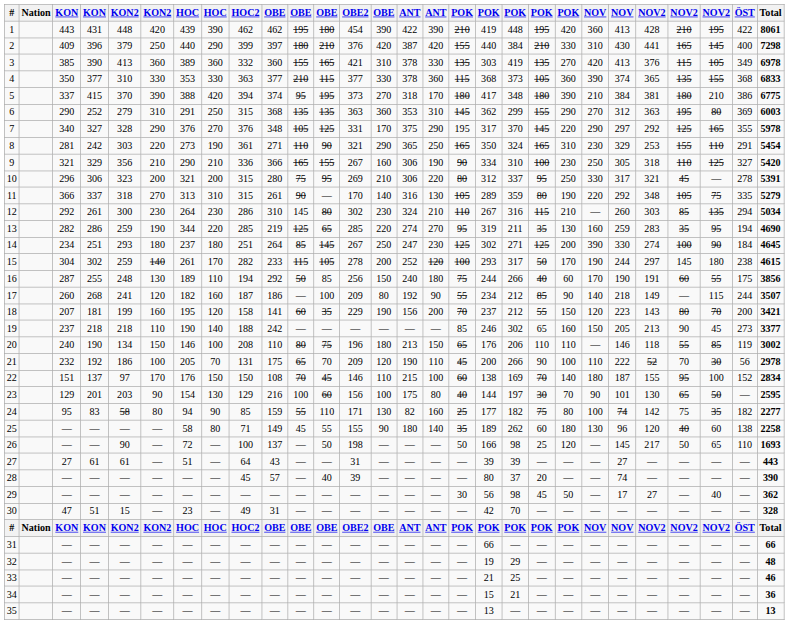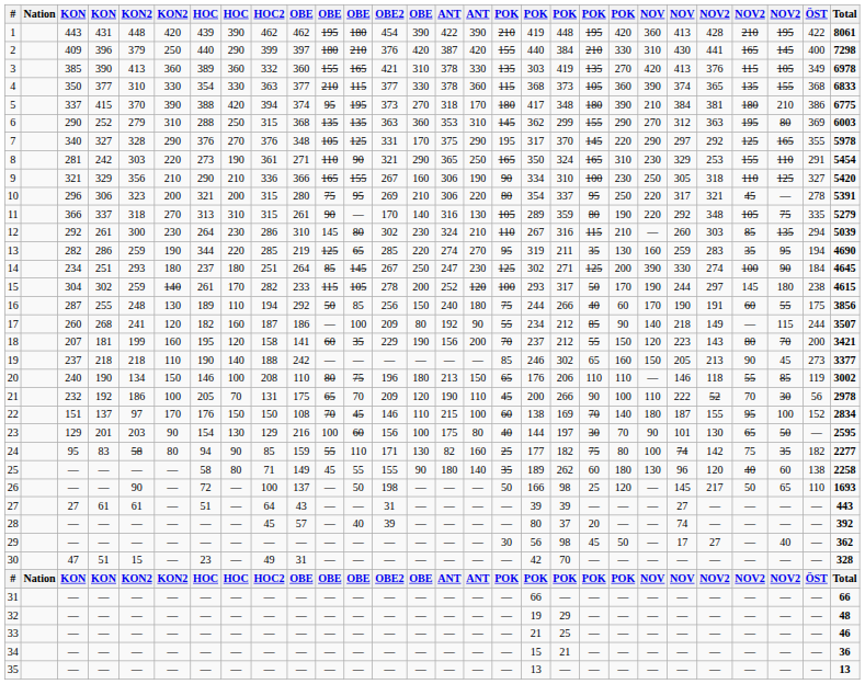 <table class="wikitable" style="text-align:center;font-size:90%">
 <tr>
 <th>#</th>
 <th>Nation</th>
 <th><strong><a href='#'>KON</a></strong> <br> <strong></strong></th>
 <th><strong><a href='#'>KON</a></strong> <br> <strong></strong></th>
 <th><strong><a href='#'>KON2</a></strong> <br> <strong></strong></th>
 <th><strong><a href='#'>KON2</a></strong> <br> <strong></strong></th>
 <th><strong><a href='#'>HOC</a></strong> <br> <strong></strong></th>
 <th><strong><a href='#'>HOC</a></strong> <br> <strong></strong></th>
 <th><strong><a href='#'>HOC2</a></strong> <br> <strong></strong></th>
 <th><strong><a href='#'>OBE</a></strong> <br> <strong></strong></th>
 <th><strong><a href='#'>OBE</a></strong> <br> <strong></strong></th>
 <th><strong><a href='#'>OBE</a></strong> <br> <strong></strong></th>
 <th><strong><a href='#'>OBE2</a></strong> <br> <strong></strong></th>
 <th><strong><a href='#'>OBE</a></strong> <br> <strong></strong></th>
 <th><strong><a href='#'>ANT</a></strong> <br> <strong></strong></th>
 <th><strong><a href='#'>ANT</a></strong> <br> <strong></strong></th>
 <th><strong><a href='#'>POK</a></strong> <br> <strong></strong></th>
 <th><strong><a href='#'>POK</a></strong> <br> <strong></strong></th>
 <th><strong><a href='#'>POK</a></strong> <br> <strong></strong></th>
 <th><strong><a href='#'>POK</a></strong> <br> <strong></strong></th>
 <th><strong><a href='#'>POK</a></strong> <br> <strong></strong></th>
 <th><strong><a href='#'>NOV</a></strong> <br> <strong></strong></th>
 <th><strong><a href='#'>NOV</a></strong> <br> <strong></strong></th>
 <th><strong><a href='#'>NOV2</a></strong> <br> <strong></strong></th>
 <th><strong><a href='#'>NOV2</a></strong> <br> <strong></strong></th>
 <th><strong><a href='#'>NOV2</a></strong> <br> <strong></strong></th>
 <th><strong><a href='#'>ÖST</a></strong> <br> <strong></strong></th>
 <th>Total</th>
 </tr>
 <tr>
 <td>1</td>
 <td align="left"></td>
 <td>443</td>
 <td>431</td>
 <td>448</td>
 <td>420</td>
 <td>439</td>
 <td>390</td>
 <td>462</td>
 <td>462</td>
 <td><s>195</s></td>
 <td><s>180</s></td>
 <td>454</td>
 <td>390</td>
 <td>422</td>
 <td>390</td>
 <td><s>210</s></td>
 <td>419</td>
 <td>448</td>
 <td><s>195</s></td>
 <td>420</td>
 <td>360</td>
 <td>413</td>
 <td>428</td>
 <td><s>210</s></td>
 <td><s>195</s></td>
 <td>422</td>
 <td><strong>8061</strong></td>
 </tr>
 <tr>
 <td>2</td>
 <td align="left"></td>
 <td>409</td>
 <td>396</td>
 <td>379</td>
 <td>250</td>
 <td>440</td>
 <td>290</td>
 <td>399</td>
 <td>397</td>
 <td><s>180</s></td>
 <td><s>210</s></td>
 <td>376</td>
 <td>420</td>
 <td>387</td>
 <td>420</td>
 <td><s>155</s></td>
 <td>440</td>
 <td>384</td>
 <td><s>210</s></td>
 <td>330</td>
 <td>310</td>
 <td>430</td>
 <td>441</td>
 <td><s>165</s></td>
 <td><s>145</s></td>
 <td>400</td>
 <td><strong>7298</strong></td>
 </tr>
 <tr>
 <td>3</td>
 <td align="left"></td>
 <td>385</td>
 <td>390</td>
 <td>413</td>
 <td>360</td>
 <td>389</td>
 <td>360</td>
 <td>332</td>
 <td>360</td>
 <td><s>155</s></td>
 <td><s>165</s></td>
 <td>421</td>
 <td>310</td>
 <td>378</td>
 <td>330</td>
 <td><s>135</s></td>
 <td>303</td>
 <td>419</td>
 <td><s>135</s></td>
 <td>270</td>
 <td>420</td>
 <td>413</td>
 <td>376</td>
 <td><s>115</s></td>
 <td><s>105</s></td>
 <td>349</td>
 <td><strong>6978</strong></td>
 </tr>
 <tr>
 <td>4</td>
 <td align="left"></td>
 <td>350</td>
 <td>377</td>
 <td>310</td>
 <td>330</td>
-<td>353</td>
+<td>354</td>
 <td>330</td>
 <td>363</td>
 <td>377</td>
 <td><s>210</s></td>
 <td><s>115</s></td>
 <td>377</td>
 <td>330</td>
 <td>378</td>
 <td>360</td>
 <td><s>115</s></td>
 <td>368</td>
 <td>373</td>
 <td><s>105</s></td>
 <td>360</td>
 <td>390</td>
 <td>374</td>
 <td>365</td>
 <td><s>135</s></td>
 <td><s>155</s></td>
 <td>368</td>
 <td><strong>6833</strong></td>
 </tr>
 <tr>
 <td>5</td>
 <td align="left"></td>
 <td>337</td>
 <td>415</td>
 <td>370</td>
 <td>390</td>
 <td>388</td>
 <td>420</td>
 <td>394</td>
 <td>374</td>
 <td><s>95</s></td>
 <td><s>195</s></td>
 <td>373</td>
 <td>270</td>
 <td>318</td>
 <td>170</td>
 <td><s>180</s></td>
 <td>417</td>
 <td>348</td>
 <td><s>180</s></td>
 <td>390</td>
 <td>210</td>
 <td>384</td>
 <td>381</td>
 <td><s>180</s></td>
 <td>210</td>
 <td>386</td>
 <td><strong>6775</strong></td>
 </tr>
 <tr>
 <td>6</td>
 <td align="left"></td>
 <td>290</td>
 <td>252</td>
 <td>279</td>
 <td>310</td>
-<td>291</td>
+<td>288</td>
 <td>250</td>
 <td>315</td>
 <td>368</td>
 <td><s>135</s></td>
 <td><s>135</s></td>
 <td>363</td>
 <td>360</td>
 <td>353</td>
 <td>310</td>
 <td><s>145</s></td>
 <td>362</td>
 <td>299</td>
 <td><s>155</s></td>
 <td>290</td>
 <td>270</td>
 <td>312</td>
 <td>363</td>
 <td><s>195</s></td>
 <td><s>80</s></td>
 <td>369</td>
 <td><strong>6003</strong></td>
 </tr>
 <tr>
 <td>7</td>
 <td align="left"></td>
 <td>340</td>
 <td>327</td>
 <td>328</td>
 <td>290</td>
 <td>376</td>
 <td>270</td>
 <td>376</td>
 <td>348</td>
 <td><s>105</s></td>
 <td><s>125</s></td>
 <td>331</td>
 <td>170</td>
 <td>375</td>
 <td>290</td>
 <td>195</td>
 <td>317</td>
 <td>370</td>
 <td><s>145</s></td>
 <td>220</td>
 <td>290</td>
 <td>297</td>
 <td>292</td>
 <td><s>125</s></td>
 <td><s>165</s></td>
 <td>355</td>
 <td><strong>5978</strong></td>
 </tr>
 <tr>
 <td>8</td>
 <td align="left"></td>
 <td>281</td>
 <td>242</td>
 <td>303</td>
 <td>220</td>
 <td>273</td>
 <td>190</td>
 <td>361</td>
 <td>271</td>
 <td><s>110</s></td>
 <td><s>90</s></td>
 <td>321</td>
 <td>290</td>
 <td>365</td>
 <td>250</td>
 <td><s>165</s></td>
 <td>350</td>
 <td>324</td>
 <td><s>165</s></td>
 <td>310</td>
 <td>230</td>
 <td>329</td>
 <td>253</td>
 <td><s>155</s></td>
 <td><s>110</s></td>
 <td>291</td>
 <td><strong>5454</strong></td>
 </tr>
 <tr>
 <td>9</td>
 <td align="left"></td>
 <td>321</td>
 <td>329</td>
 <td>356</td>
 <td>210</td>
 <td>290</td>
 <td>210</td>
 <td>336</td>
 <td>366</td>
 <td><s>165</s></td>
 <td><s>155</s></td>
 <td>267</td>
 <td>160</td>
 <td>306</td>
 <td>190</td>
 <td><s>90</s></td>
 <td>334</td>
 <td>310</td>
 <td><s>100</s></td>
 <td>230</td>
 <td>250</td>
 <td>305</td>
 <td>318</td>
 <td><s>110</s></td>
 <td><s>125</s></td>
 <td>327</td>
 <td><strong>5420</strong></td>
 </tr>
 <tr>
 <td>10</td>
 <td align="left"></td>
 <td>296</td>
 <td>306</td>
 <td>323</td>
 <td>200</td>
 <td>321</td>
 <td>200</td>
 <td>315</td>
 <td>280</td>
 <td><s>75</s></td>
 <td><s>95</s></td>
 <td>269</td>
 <td>210</td>
 <td>306</td>
 <td>220</td>
 <td><s>80</s></td>
-<td>312</td>
+<td>354</td>
 <td>337</td>
 <td><s>95</s></td>
 <td>250</td>
-<td>330</td>
+<td>220</td>
 <td>317</td>
 <td>321</td>
 <td><s>45</s></td>
 <td>—</td>
 <td>278</td>
 <td><strong>5391</strong></td>
 </tr>
 <tr>
 <td>11</td>
 <td align="left"></td>
 <td>366</td>
 <td>337</td>
 <td>318</td>
 <td>270</td>
 <td>313</td>
 <td>310</td>
 <td>315</td>
 <td>261</td>
 <td><s>90</s></td>
 <td>—</td>
 <td>170</td>
 <td>140</td>
 <td>316</td>
 <td>130</td>
 <td><s>105</s></td>
 <td>289</td>
 <td>359</td>
 <td><s>80</s></td>
 <td>190</td>
 <td>220</td>
 <td>292</td>
 <td>348</td>
 <td><s>105</s></td>
 <td><s>75</s></td>
 <td>335</td>
 <td><strong>5279</strong></td>
 </tr>
 <tr>
 <td>12</td>
 <td align="left"></td>
 <td>292</td>
 <td>261</td>
 <td>300</td>
 <td>230</td>
 <td>264</td>
 <td>230</td>
 <td>286</td>
 <td>310</td>
 <td>145</td>
 <td><s>80</s></td>
 <td>302</td>
 <td>230</td>
 <td>324</td>
 <td>210</td>
 <td><s>110</s></td>
 <td>267</td>
 <td>316</td>
 <td><s>115</s></td>
 <td>210</td>
 <td>—</td>
 <td>260</td>
 <td>303</td>
 <td><s>85</s></td>
 <td><s>135</s></td>
 <td>294</td>
-<td><strong>5034</strong></td>
+<td><strong>5039</strong></td>
 </tr>
 <tr>
 <td>13</td>
 <td align="left"></td>
 <td>282</td>
 <td>286</td>
 <td>259</td>
 <td>190</td>
 <td>344</td>
 <td>220</td>
 <td>285</td>
 <td>219</td>
 <td><s>125</s></td>
 <td><s>65</s></td>
 <td>285</td>
 <td>220</td>
 <td>274</td>
 <td>270</td>
 <td><s>95</s></td>
 <td>319</td>
 <td>211</td>
 <td><s>35</s></td>
 <td>130</td>
 <td>160</td>
 <td>259</td>
 <td>283</td>
 <td><s>35</s></td>
 <td><s>95</s></td>
 <td>194</td>
 <td><strong>4690</strong></td>
 </tr>
 <tr>
 <td>14</td>
 <td align="left"></td>
 <td>234</td>
 <td>251</td>
 <td>293</td>
 <td>180</td>
 <td>237</td>
 <td>180</td>
 <td>251</td>
 <td>264</td>
 <td><s>85</s></td>
 <td><s>145</s></td>
 <td>267</td>
 <td>250</td>
 <td>247</td>
 <td>230</td>
 <td><s>125</s></td>
 <td>302</td>
 <td>271</td>
 <td><s>125</s></td>
 <td>200</td>
 <td>390</td>
 <td>330</td>
 <td>274</td>
 <td><s>100</s></td>
 <td><s>90</s></td>
 <td>184</td>
 <td><strong>4645</strong></td>
 </tr>
 <tr>
 <td>15</td>
 <td align="left"></td>
 <td>304</td>
 <td>302</td>
 <td>259</td>
 <td><s>140</s></td>
 <td>261</td>
 <td>170</td>
 <td>282</td>
 <td>233</td>
 <td><s>115</s></td>
 <td><s>105</s></td>
 <td>278</td>
 <td>200</td>
 <td>252</td>
 <td><s>120</s></td>
 <td><s>100</s></td>
 <td>293</td>
 <td>317</td>
 <td><s>50</s></td>
 <td>170</td>
 <td>190</td>
 <td>244</td>
 <td>297</td>
 <td>145</td>
 <td>180</td>
 <td>238</td>
 <td><strong>4615</strong></td>
 </tr>
 <tr>
 <td>16</td>
 <td align="left"></td>
 <td>287</td>
 <td>255</td>
 <td>248</td>
 <td>130</td>
 <td>189</td>
 <td>110</td>
 <td>194</td>
 <td>292</td>
 <td><s>50</s></td>
 <td>85</td>
 <td>256</td>
 <td>150</td>
 <td>240</td>
 <td>180</td>
 <td><s>75</s></td>
 <td>244</td>
 <td>266</td>
 <td><s>40</s></td>
 <td>60</td>
 <td>170</td>
 <td>190</td>
 <td>191</td>
 <td><s>60</s></td>
 <td><s>55</s></td>
 <td>175</td>
 <td><strong>3856</strong></td>
 </tr>
 <tr>
 <td>17</td>
 <td align="left"></td>
 <td>260</td>
 <td>268</td>
 <td>241</td>
 <td>120</td>
 <td>182</td>
 <td>160</td>
 <td>187</td>
 <td>186</td>
 <td>—</td>
 <td>100</td>
 <td>209</td>
 <td>80</td>
 <td>192</td>
 <td>90</td>
 <td><s>55</s></td>
 <td>234</td>
 <td>212</td>
 <td><s>85</s></td>
 <td>90</td>
 <td>140</td>
 <td>218</td>
 <td>149</td>
 <td>—</td>
 <td>115</td>
 <td>244</td>
 <td><strong>3507</strong></td>
 </tr>
 <tr>
 <td>18</td>
 <td align="left"></td>
 <td>207</td>
 <td>181</td>
 <td>199</td>
 <td>160</td>
 <td>195</td>
 <td>120</td>
 <td>158</td>
 <td>141</td>
 <td><s>60</s></td>
 <td><s>35</s></td>
 <td>229</td>
 <td>190</td>
 <td>156</td>
 <td>200</td>
 <td><s>70</s></td>
 <td>237</td>
 <td>212</td>
 <td><s>55</s></td>
 <td>150</td>
 <td>120</td>
 <td>223</td>
 <td>143</td>
 <td><s>80</s></td>
 <td><s>70</s></td>
 <td>200</td>
 <td><strong>3421</strong></td>
 </tr>
 <tr>
 <td>19</td>
 <td align="left"></td>
 <td>237</td>
 <td>218</td>
 <td>218</td>
 <td>110</td>
 <td>190</td>
 <td>140</td>
 <td>188</td>
 <td>242</td>
 <td>—</td>
 <td>—</td>
 <td>—</td>
 <td>—</td>
 <td>—</td>
 <td>—</td>
 <td>85</td>
 <td>246</td>
 <td>302</td>
 <td>65</td>
 <td>160</td>
 <td>150</td>
 <td>205</td>
 <td>213</td>
 <td>90</td>
 <td>45</td>
 <td>273</td>
 <td><strong>3377</strong></td>
 </tr>
 <tr>
 <td>20</td>
 <td align="left"></td>
 <td>240</td>
 <td>190</td>
 <td>134</td>
 <td>150</td>
 <td>146</td>
 <td>100</td>
 <td>208</td>
 <td>110</td>
 <td><s>80</s></td>
 <td><s>75</s></td>
 <td>196</td>
 <td>180</td>
 <td>213</td>
 <td>150</td>
 <td><s>65</s></td>
 <td>176</td>
 <td>206</td>
 <td>110</td>
 <td>110</td>
 <td>—</td>
 <td>146</td>
 <td>118</td>
 <td><s>55</s></td>
 <td><s>85</s></td>
 <td>119</td>
 <td><strong>3002</strong></td>
 </tr>
 <tr>
 <td>21</td>
 <td align="left"></td>
 <td>232</td>
 <td>192</td>
 <td>186</td>
 <td>100</td>
 <td>205</td>
 <td>70</td>
 <td>131</td>
 <td>175</td>
 <td><s>65</s></td>
 <td>70</td>
 <td>209</td>
 <td>120</td>
 <td>190</td>
 <td>110</td>
 <td><s>45</s></td>
 <td>200</td>
 <td>266</td>
 <td>90</td>
 <td>100</td>
 <td>110</td>
 <td>222</td>
 <td><s>52</s></td>
 <td>70</td>
 <td><s>30</s></td>
 <td>56</td>
 <td><strong>2978</strong></td>
 </tr>
 <tr>
 <td>22</td>
 <td align="left"></td>
 <td>151</td>
 <td>137</td>
 <td>97</td>
 <td>170</td>
 <td>176</td>
 <td>150</td>
 <td>150</td>
 <td>108</td>
 <td><s>70</s></td>
 <td><s>45</s></td>
 <td>146</td>
 <td>110</td>
 <td>215</td>
 <td>100</td>
 <td><s>60</s></td>
 <td>138</td>
 <td>169</td>
 <td><s>70</s></td>
 <td>140</td>
 <td>180</td>
 <td>187</td>
 <td>155</td>
 <td><s>95</s></td>
 <td>100</td>
 <td>152</td>
 <td><strong>2834</strong></td>
 </tr>
 <tr>
 <td>23</td>
 <td align="left"></td>
 <td>129</td>
 <td>201</td>
 <td>203</td>
 <td>90</td>
 <td>154</td>
 <td>130</td>
 <td>129</td>
 <td>216</td>
 <td>100</td>
 <td><s>60</s></td>
 <td>156</td>
 <td>100</td>
 <td>175</td>
 <td>80</td>
 <td><s>40</s></td>
 <td>144</td>
 <td>197</td>
 <td><s>30</s></td>
 <td>70</td>
 <td>90</td>
 <td>101</td>
 <td>130</td>
 <td><s>65</s></td>
 <td><s>50</s></td>
 <td>—</td>
 <td><strong>2595</strong></td>
 </tr>
 <tr>
 <td>24</td>
 <td align="left"></td>
 <td>95</td>
 <td>83</td>
 <td><s>58</s></td>
 <td>80</td>
 <td>94</td>
 <td>90</td>
 <td>85</td>
 <td>159</td>
 <td><s>55</s></td>
 <td>110</td>
 <td>171</td>
 <td>130</td>
 <td>82</td>
 <td>160</td>
 <td><s>25</s></td>
 <td>177</td>
 <td>182</td>
 <td><s>75</s></td>
 <td>80</td>
 <td>100</td>
 <td><s>74</s></td>
 <td>142</td>
 <td>75</td>
 <td><s>35</s></td>
 <td>182</td>
 <td><strong>2277</strong></td>
 </tr>
 <tr>
 <td>25</td>
 <td align="left"></td>
 <td>—</td>
 <td>—</td>
 <td>—</td>
 <td>—</td>
 <td>58</td>
 <td>80</td>
 <td>71</td>
 <td>149</td>
 <td>45</td>
 <td>55</td>
 <td>155</td>
 <td>90</td>
 <td>180</td>
 <td>140</td>
 <td><s>35</s></td>
 <td>189</td>
 <td>262</td>
 <td>60</td>
 <td>180</td>
 <td>130</td>
 <td>96</td>
 <td>120</td>
 <td><s>40</s></td>
 <td>60</td>
 <td>138</td>
 <td><strong>2258</strong></td>
 </tr>
 <tr>
 <td>26</td>
 <td align="left"></td>
 <td>—</td>
 <td>—</td>
 <td>90</td>
 <td>—</td>
 <td>72</td>
 <td>—</td>
 <td>100</td>
 <td>137</td>
 <td>—</td>
 <td>50</td>
 <td>198</td>
 <td>—</td>
 <td>—</td>
 <td>—</td>
 <td>50</td>
 <td>166</td>
 <td>98</td>
 <td>25</td>
 <td>120</td>
 <td>—</td>
 <td>145</td>
 <td>217</td>
 <td>50</td>
 <td>65</td>
 <td>110</td>
 <td><strong>1693</strong></td>
 </tr>
 <tr>
 <td>27</td>
 <td align="left"></td>
 <td>27</td>
 <td>61</td>
 <td>61</td>
 <td>—</td>
 <td>51</td>
 <td>—</td>
 <td>64</td>
 <td>43</td>
 <td>—</td>
 <td>—</td>
 <td>31</td>
 <td>—</td>
 <td>—</td>
 <td>—</td>
 <td>—</td>
 <td>39</td>
 <td>39</td>
 <td>—</td>
 <td>—</td>
 <td>—</td>
 <td>27</td>
 <td>—</td>
 <td>—</td>
 <td>—</td>
 <td>—</td>
 <td><strong>443</strong></td>
 </tr>
 <tr>
 <td>28</td>
 <td align="left"></td>
 <td>—</td>
 <td>—</td>
 <td>—</td>
 <td>—</td>
 <td>—</td>
 <td>—</td>
 <td>45</td>
 <td>57</td>
 <td>—</td>
 <td>40</td>
 <td>39</td>
 <td>—</td>
 <td>—</td>
 <td>—</td>
 <td>—</td>
 <td>80</td>
 <td>37</td>
 <td>20</td>
 <td>—</td>
 <td>—</td>
 <td>74</td>
 <td>—</td>
 <td>—</td>
 <td>—</td>
 <td>—</td>
-<td><strong>390</strong></td>
+<td><strong>392</strong></td>
 </tr>
 <tr>
 <td>29</td>
 <td align="left"></td>
 <td>—</td>
 <td>—</td>
 <td>—</td>
 <td>—</td>
 <td>—</td>
 <td>—</td>
 <td>—</td>
 <td>—</td>
 <td>—</td>
 <td>—</td>
 <td>—</td>
 <td>—</td>
 <td>—</td>
 <td>—</td>
 <td>30</td>
 <td>56</td>
 <td>98</td>
 <td>45</td>
 <td>50</td>
 <td>—</td>
 <td>17</td>
 <td>27</td>
 <td>—</td>
 <td>40</td>
 <td>—</td>
 <td><strong>362</strong></td>
 </tr>
 <tr>
 <td>30</td>
 <td align="left"></td>
 <td>47</td>
 <td>51</td>
 <td>15</td>
 <td>—</td>
 <td>23</td>
 <td>—</td>
 <td>49</td>
 <td>31</td>
 <td>—</td>
 <td>—</td>
 <td>—</td>
 <td>—</td>
 <td>—</td>
 <td>—</td>
 <td>—</td>
 <td>42</td>
 <td>70</td>
 <td>—</td>
 <td>—</td>
 <td>—</td>
 <td>—</td>
 <td>—</td>
 <td>—</td>
 <td>—</td>
 <td>—</td>
 <td><strong>328</strong></td>
 </tr>
 <tr>
 <th>#</th>
 <th>Nation</th>
 <th><strong><a href='#'>KON</a></strong> <br> <strong></strong></th>
 <th><strong><a href='#'>KON</a></strong> <br> <strong></strong></th>
 <th><strong><a href='#'>KON2</a></strong> <br> <strong></strong></th>
 <th><strong><a href='#'>KON2</a></strong> <br> <strong></strong></th>
 <th><strong><a href='#'>HOC</a></strong> <br> <strong></strong></th>
 <th><strong><a href='#'>HOC</a></strong> <br> <strong></strong></th>
 <th><strong><a href='#'>HOC2</a></strong> <br> <strong></strong></th>
 <th><strong><a href='#'>OBE</a></strong> <br> <strong></strong></th>
 <th><strong><a href='#'>OBE</a></strong> <br> <strong></strong></th>
 <th><strong><a href='#'>OBE</a></strong> <br> <strong></strong></th>
 <th><strong><a href='#'>OBE2</a></strong> <br> <strong></strong></th>
 <th><strong><a href='#'>OBE</a></strong> <br> <strong></strong></th>
 <th><strong><a href='#'>ANT</a></strong> <br> <strong></strong></th>
 <th><strong><a href='#'>ANT</a></strong> <br> <strong></strong></th>
 <th><strong><a href='#'>POK</a></strong> <br> <strong></strong></th>
 <th><strong><a href='#'>POK</a></strong> <br> <strong></strong></th>
 <th><strong><a href='#'>POK</a></strong> <br> <strong></strong></th>
 <th><strong><a href='#'>POK</a></strong> <br> <strong></strong></th>
 <th><strong><a href='#'>POK</a></strong> <br> <strong></strong></th>
 <th><strong><a href='#'>NOV</a></strong> <br> <strong></strong></th>
 <th><strong><a href='#'>NOV</a></strong> <br> <strong></strong></th>
 <th><strong><a href='#'>NOV2</a></strong> <br> <strong></strong></th>
 <th><strong><a href='#'>NOV2</a></strong> <br> <strong></strong></th>
 <th><strong><a href='#'>NOV2</a></strong> <br> <strong></strong></th>
 <th><strong><a href='#'>ÖST</a></strong> <br> <strong></strong></th>
 <th>Total</th>
 </tr>
 <tr>
 <td>31</td>
 <td align="left"></td>
 <td>—</td>
 <td>—</td>
 <td>—</td>
 <td>—</td>
 <td>—</td>
 <td>—</td>
 <td>—</td>
 <td>—</td>
 <td>—</td>
 <td>—</td>
 <td>—</td>
 <td>—</td>
 <td>—</td>
 <td>—</td>
 <td>—</td>
 <td>66</td>
 <td>—</td>
 <td>—</td>
 <td>—</td>
 <td>—</td>
 <td>—</td>
 <td>—</td>
 <td>—</td>
 <td>—</td>
 <td>—</td>
 <td><strong>66</strong></td>
 </tr>
 <tr>
 <td>32</td>
 <td align="left"></td>
 <td>—</td>
 <td>—</td>
 <td>—</td>
 <td>—</td>
 <td>—</td>
 <td>—</td>
 <td>—</td>
 <td>—</td>
 <td>—</td>
 <td>—</td>
 <td>—</td>
 <td>—</td>
 <td>—</td>
 <td>—</td>
 <td>—</td>
 <td>19</td>
 <td>29</td>
 <td>—</td>
 <td>—</td>
 <td>—</td>
 <td>—</td>
 <td>—</td>
 <td>—</td>
 <td>—</td>
 <td>—</td>
 <td><strong>48</strong></td>
 </tr>
 <tr>
 <td>33</td>
 <td align="left"></td>
 <td>—</td>
 <td>—</td>
 <td>—</td>
 <td>—</td>
 <td>—</td>
 <td>—</td>
 <td>—</td>
 <td>—</td>
 <td>—</td>
 <td>—</td>
 <td>—</td>
 <td>—</td>
 <td>—</td>
 <td>—</td>
 <td>—</td>
 <td>21</td>
 <td>25</td>
 <td>—</td>
 <td>—</td>
 <td>—</td>
 <td>—</td>
 <td>—</td>
 <td>—</td>
 <td>—</td>
 <td>—</td>
 <td><strong>46</strong></td>
 </tr>
 <tr>
 <td>34</td>
 <td align="left"></td>
 <td>—</td>
 <td>—</td>
 <td>—</td>
 <td>—</td>
 <td>—</td>
 <td>—</td>
 <td>—</td>
 <td>—</td>
 <td>—</td>
 <td>—</td>
 <td>—</td>
 <td>—</td>
 <td>—</td>
 <td>—</td>
 <td>—</td>
 <td>15</td>
 <td>21</td>
 <td>—</td>
 <td>—</td>
 <td>—</td>
 <td>—</td>
 <td>—</td>
 <td>—</td>
 <td>—</td>
 <td>—</td>
 <td><strong>36</strong></td>
 </tr>
 <tr>
 <td>35</td>
 <td align="left"></td>
 <td>—</td>
 <td>—</td>
 <td>—</td>
 <td>—</td>
 <td>—</td>
 <td>—</td>
 <td>—</td>
 <td>—</td>
 <td>—</td>
 <td>—</td>
 <td>—</td>
 <td>—</td>
 <td>—</td>
 <td>—</td>
 <td>—</td>
 <td>13</td>
 <td>—</td>
 <td>—</td>
 <td>—</td>
 <td>—</td>
 <td>—</td>
 <td>—</td>
 <td>—</td>
 <td>—</td>
 <td>—</td>
 <td><strong>13</strong></td>
 </tr>
 </table>
